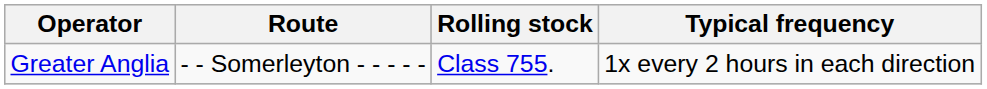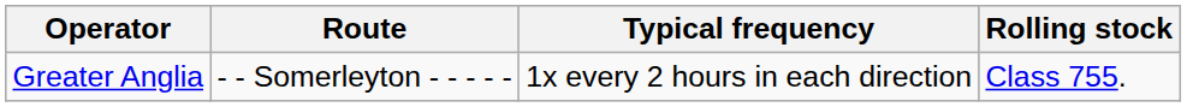 <table class="wikitable vatop">
 <tr>
 <th>Operator</th>
 <th>Route</th>
+<th>Typical frequency</th>
 <th>Rolling stock</th>
-<th>Typical frequency</th>
 </tr>
 <tr>
 <td><a href='#'>Greater Anglia</a></td>
 <td> -  - Somerleyton -  -  -  -  - </td>
+<td>1x every 2 hours in each direction</td>
 <td><a href='#'>Class 755</a>.</td>
-<td>1x every 2 hours in each direction</td>
 </tr>
 </table>
